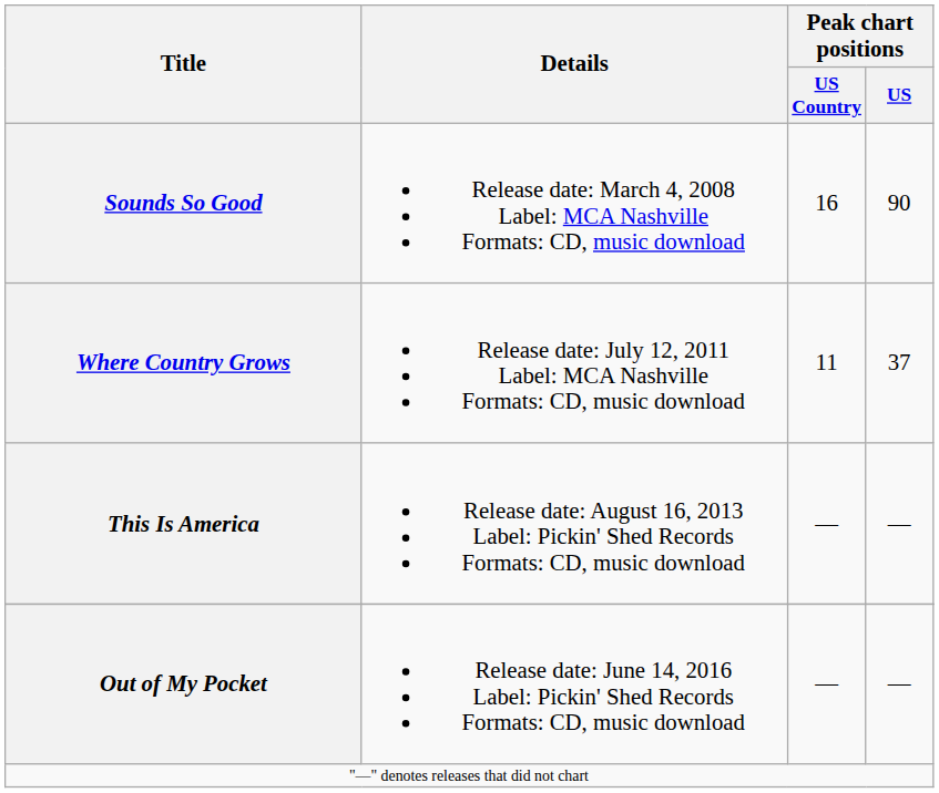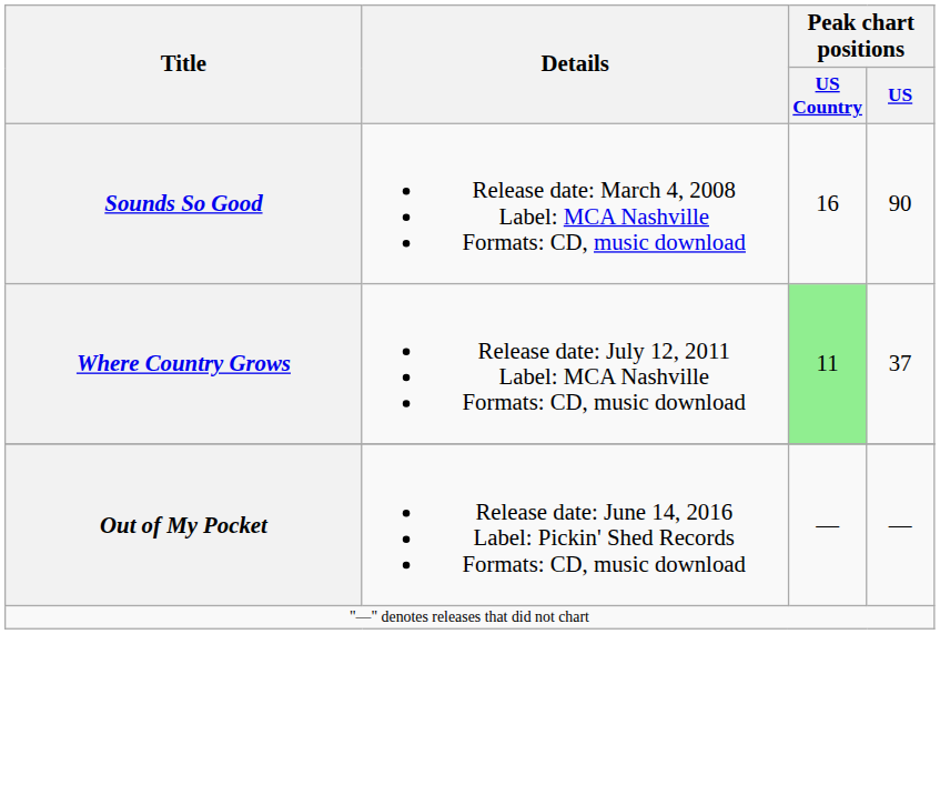 <table class="wikitable plainrowheaders" style="text-align:center;">
 <tr>
 <th rowspan="2" style="width:15em;">Title</th>
 <th rowspan="2" style="width:18em;">Details</th>
 <th colspan="2">Peak chart<br>positions</th>
 </tr>
 <tr style="font-size:smaller;">
 <th style="width:40px;"><a href='#'>US Country</a><br></th>
 <th style="width:40px;"><a href='#'>US</a><br></th>
 </tr>
 <tr>
 <th scope="row"><em><a href='#'>Sounds So Good</a></em></th>
 <td><br><ul><li>Release date: March 4, 2008</li><li>Label: <a href='#'>MCA Nashville</a></li><li>Formats: CD, <a href='#'>music download</a></li></ul></td>
 <td>16</td>
 <td>90</td>
 </tr>
 <tr>
 <th scope="row"><em><a href='#'>Where Country Grows</a></em></th>
 <td><br><ul><li>Release date: July 12, 2011</li><li>Label: MCA Nashville</li><li>Formats: CD, music download</li></ul></td>
-<td>11</td>
+<td style="background: lightgreen;">11</td>
 <td>37</td>
-</tr>
-<tr>
-<th scope="row"><em>This Is America</em></th>
-<td><br><ul><li>Release date: August 16, 2013</li><li>Label: Pickin' Shed Records</li><li>Formats: CD, music download</li></ul></td>
-<td>—</td>
-<td>—</td>
 </tr>
 <tr>
 </tr>
 <tr>
 <th scope="row"><em>Out of My Pocket</em></th>
 <td><br><ul><li>Release date: June 14, 2016</li><li>Label: Pickin' Shed Records</li><li>Formats: CD, music download</li></ul></td>
 <td>—</td>
 <td>—</td>
 </tr>
 <tr>
 <td colspan="4" style="font-size:8pt">"—" denotes releases that did not chart</td>
 </tr>
 </table>
